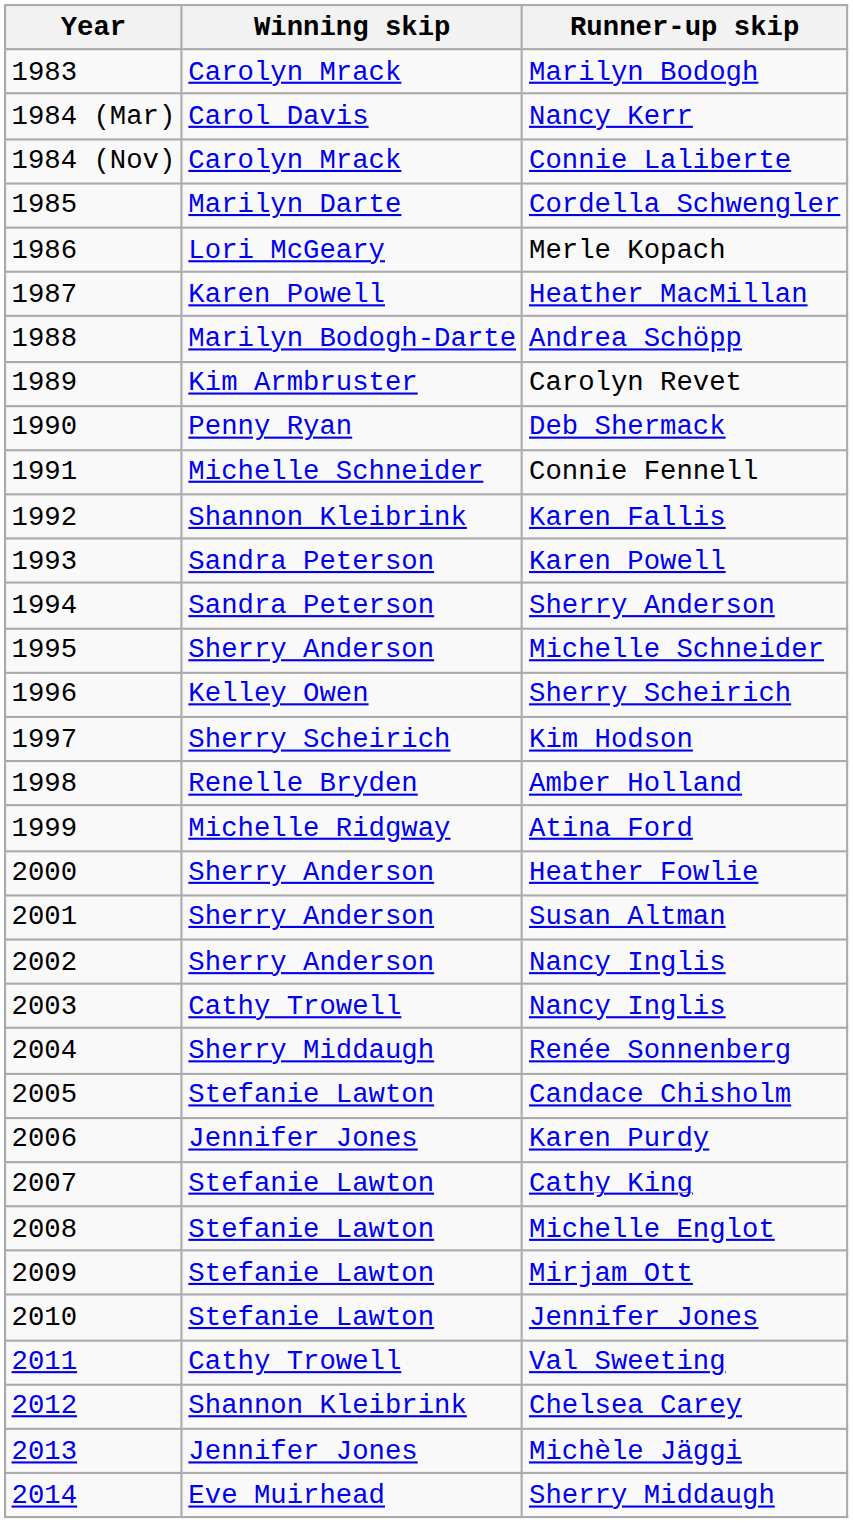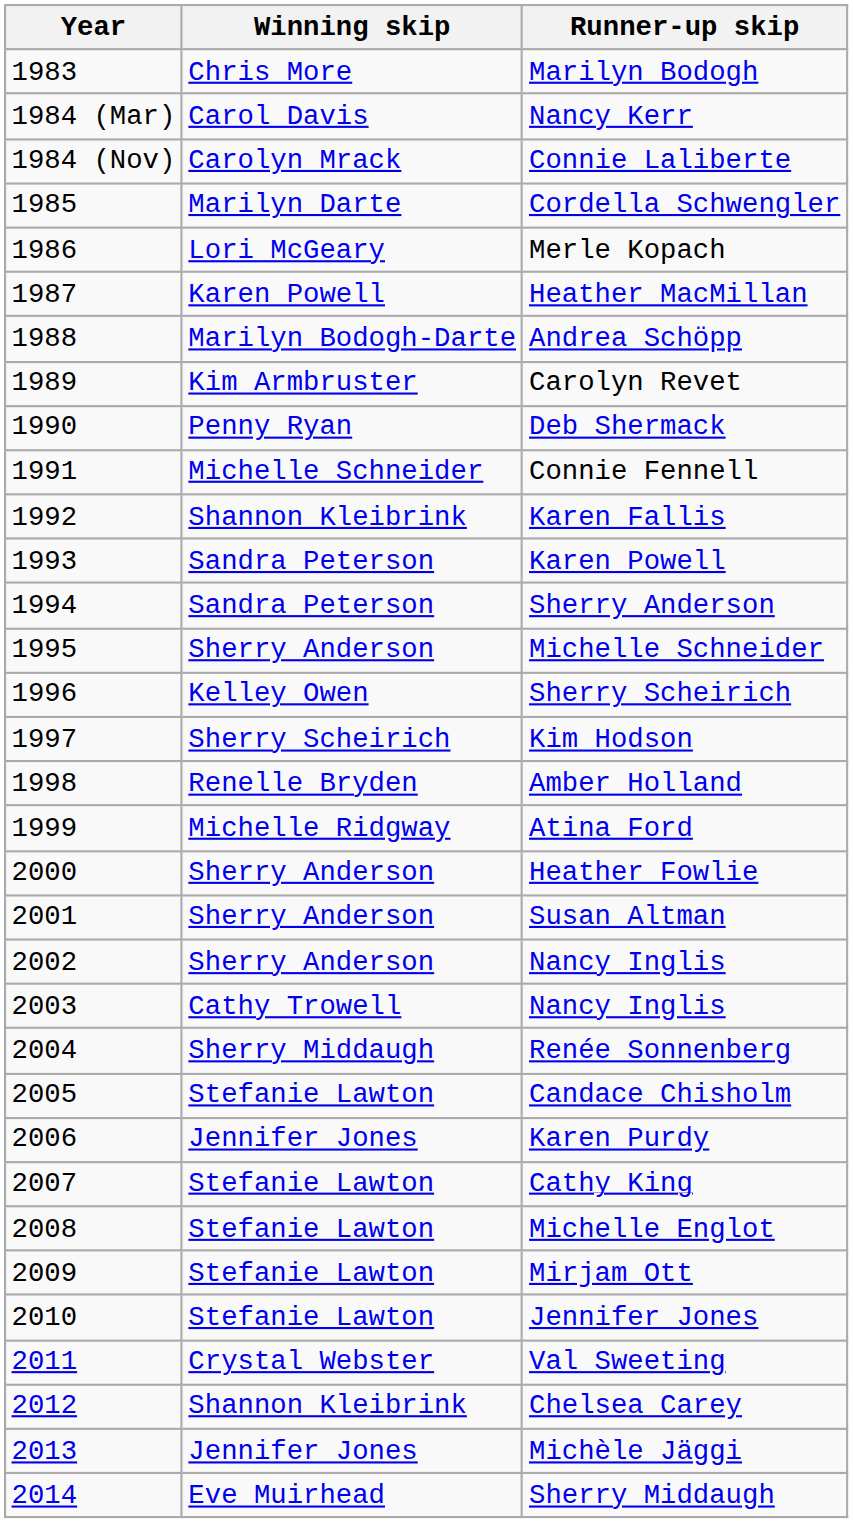 <table class="wikitable">
 <tr>
 <th>Year</th>
 <th>Winning skip</th>
 <th>Runner-up skip</th>
 </tr>
 <tr>
 <td>1983</td>
-<td><a href='#'>Carolyn Mrack</a></td>
+<td><a href='#'>Chris More</a></td>
 <td><a href='#'>Marilyn Bodogh</a></td>
 </tr>
 <tr>
 <td>1984 (Mar)</td>
 <td><a href='#'>Carol Davis</a></td>
 <td><a href='#'>Nancy Kerr</a></td>
 </tr>
 <tr>
 <td>1984 (Nov)</td>
 <td><a href='#'>Carolyn Mrack</a></td>
 <td><a href='#'>Connie Laliberte</a></td>
 </tr>
 <tr>
 <td>1985</td>
 <td><a href='#'>Marilyn Darte</a></td>
 <td><a href='#'>Cordella Schwengler</a></td>
 </tr>
 <tr>
 <td>1986</td>
 <td><a href='#'>Lori McGeary</a></td>
 <td>Merle Kopach</td>
 </tr>
 <tr>
 <td>1987</td>
 <td><a href='#'>Karen Powell</a></td>
 <td><a href='#'>Heather MacMillan</a></td>
 </tr>
 <tr>
 <td>1988</td>
 <td><a href='#'>Marilyn Bodogh-Darte</a></td>
 <td><a href='#'>Andrea Schöpp</a></td>
 </tr>
 <tr>
 <td>1989</td>
 <td><a href='#'>Kim Armbruster</a></td>
 <td>Carolyn Revet</td>
 </tr>
 <tr>
 <td>1990</td>
 <td><a href='#'>Penny Ryan</a></td>
 <td><a href='#'>Deb Shermack</a></td>
 </tr>
 <tr>
 <td>1991</td>
 <td><a href='#'>Michelle Schneider</a></td>
 <td>Connie Fennell</td>
 </tr>
 <tr>
 <td>1992</td>
 <td><a href='#'>Shannon Kleibrink</a></td>
 <td><a href='#'>Karen Fallis</a></td>
 </tr>
 <tr>
 <td>1993</td>
 <td><a href='#'>Sandra Peterson</a></td>
 <td><a href='#'>Karen Powell</a></td>
 </tr>
 <tr>
 <td>1994</td>
 <td><a href='#'>Sandra Peterson</a></td>
 <td><a href='#'>Sherry Anderson</a></td>
 </tr>
 <tr>
 <td>1995</td>
 <td><a href='#'>Sherry Anderson</a></td>
 <td><a href='#'>Michelle Schneider</a></td>
 </tr>
 <tr>
 <td>1996</td>
 <td><a href='#'>Kelley Owen</a></td>
 <td><a href='#'>Sherry Scheirich</a></td>
 </tr>
 <tr>
 <td>1997</td>
 <td><a href='#'>Sherry Scheirich</a></td>
 <td><a href='#'>Kim Hodson</a></td>
 </tr>
 <tr>
 <td>1998</td>
 <td><a href='#'>Renelle Bryden</a></td>
 <td><a href='#'>Amber Holland</a></td>
 </tr>
 <tr>
 <td>1999</td>
 <td><a href='#'>Michelle Ridgway</a></td>
 <td><a href='#'>Atina Ford</a></td>
 </tr>
 <tr>
 <td>2000</td>
 <td><a href='#'>Sherry Anderson</a></td>
 <td><a href='#'>Heather Fowlie</a></td>
 </tr>
 <tr>
 <td>2001</td>
 <td><a href='#'>Sherry Anderson</a></td>
 <td><a href='#'>Susan Altman</a></td>
 </tr>
 <tr>
 <td>2002</td>
 <td><a href='#'>Sherry Anderson</a></td>
 <td><a href='#'>Nancy Inglis</a></td>
 </tr>
 <tr>
 <td>2003</td>
 <td><a href='#'>Cathy Trowell</a></td>
 <td><a href='#'>Nancy Inglis</a></td>
 </tr>
 <tr>
 <td>2004</td>
 <td><a href='#'>Sherry Middaugh</a></td>
 <td><a href='#'>Renée Sonnenberg</a></td>
 </tr>
 <tr>
 <td>2005</td>
 <td><a href='#'>Stefanie Lawton</a></td>
 <td><a href='#'>Candace Chisholm</a></td>
 </tr>
 <tr>
 <td>2006</td>
 <td><a href='#'>Jennifer Jones</a></td>
 <td><a href='#'>Karen Purdy</a></td>
 </tr>
 <tr>
 <td>2007</td>
 <td><a href='#'>Stefanie Lawton</a></td>
 <td><a href='#'>Cathy King</a></td>
 </tr>
 <tr>
 <td>2008</td>
 <td><a href='#'>Stefanie Lawton</a></td>
 <td><a href='#'>Michelle Englot</a></td>
 </tr>
 <tr>
 <td>2009</td>
 <td><a href='#'>Stefanie Lawton</a></td>
 <td><a href='#'>Mirjam Ott</a></td>
 </tr>
 <tr>
 <td>2010</td>
 <td><a href='#'>Stefanie Lawton</a></td>
 <td><a href='#'>Jennifer Jones</a></td>
 </tr>
 <tr>
 <td><a href='#'>2011</a></td>
-<td><a href='#'>Cathy Trowell</a></td>
+<td><a href='#'>Crystal Webster</a></td>
 <td><a href='#'>Val Sweeting</a></td>
 </tr>
 <tr>
 <td><a href='#'>2012</a></td>
 <td><a href='#'>Shannon Kleibrink</a></td>
 <td><a href='#'>Chelsea Carey</a></td>
 </tr>
 <tr>
 <td><a href='#'>2013</a></td>
 <td><a href='#'>Jennifer Jones</a></td>
 <td><a href='#'>Michèle Jäggi</a></td>
 </tr>
 <tr>
 <td><a href='#'>2014</a></td>
 <td><a href='#'>Eve Muirhead</a></td>
 <td><a href='#'>Sherry Middaugh</a></td>
 </tr>
 </table>
